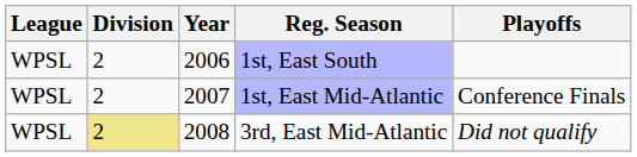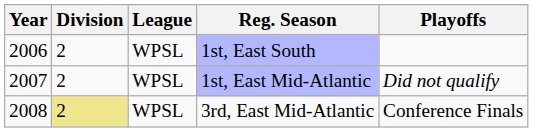 <table class="wikitable">
 <tr>
+<th>Year</th>
+<th>Division</th>
 <th>League</th>
-<th>Division</th>
-<th>Year</th>
 <th>Reg. Season</th>
 <th>Playoffs</th>
 </tr>
 <tr>
+<td>2006</td>
+<td>2</td>
 <td>WPSL</td>
-<td>2</td>
-<td>2006</td>
 <td bgcolor="B3B7FF">1st, East South</td>
 <td></td>
 </tr>
 <tr>
+<td>2007</td>
+<td>2</td>
 <td>WPSL</td>
-<td>2</td>
-<td>2007</td>
 <td bgcolor="B3B7FF">1st, East Mid-Atlantic</td>
+<td><em>Did not qualify</em></td>
+</tr>
+<tr>
+<td>2008</td>
+<td style="background: khaki;">2</td>
+<td>WPSL</td>
+<td>3rd, East Mid-Atlantic</td>
 <td>Conference Finals</td>
 </tr>
-<tr>
-<td>WPSL</td>
-<td style="background: khaki;">2</td>
-<td>2008</td>
-<td>3rd, East Mid-Atlantic</td>
-<td><em>Did not qualify</em></td>
-</tr>
 </table>
